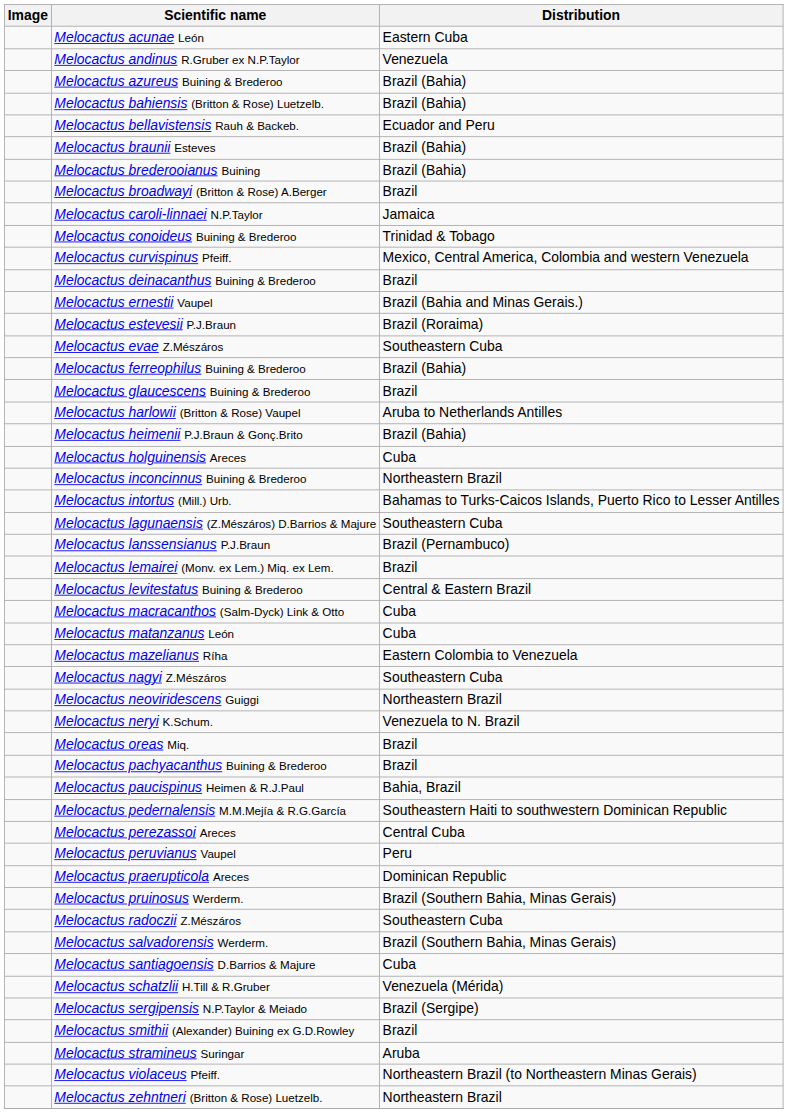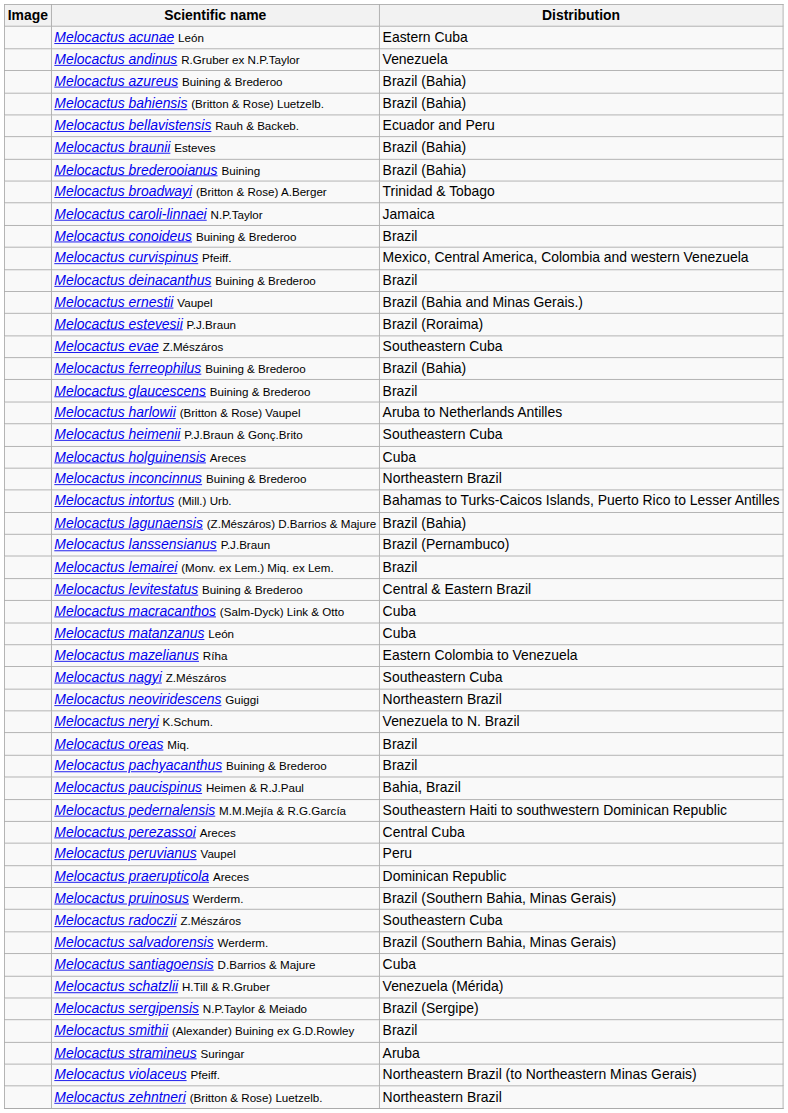 <table class="wikitable collapsible">
 <tr>
 <th>Image</th>
 <th>Scientific name</th>
 <th>Distribution</th>
 </tr>
 <tr>
 <td></td>
 <td><em><a href='#'>Melocactus acunae</a></em> <small>León</small></td>
 <td>Eastern Cuba</td>
 </tr>
 <tr>
 <td></td>
 <td><em><a href='#'>Melocactus andinus</a></em> <small>R.Gruber ex N.P.Taylor</small></td>
 <td>Venezuela</td>
 </tr>
 <tr>
 <td></td>
 <td><em><a href='#'>Melocactus azureus</a></em> <small>Buining & Brederoo</small></td>
 <td>Brazil (Bahia)</td>
 </tr>
 <tr>
 <td></td>
 <td><em><a href='#'>Melocactus bahiensis</a></em> <small>(Britton & Rose) Luetzelb.</small></td>
 <td>Brazil (Bahia)</td>
 </tr>
 <tr>
 <td></td>
 <td><em><a href='#'>Melocactus bellavistensis</a></em> <small>Rauh & Backeb.</small></td>
 <td>Ecuador and Peru</td>
 </tr>
 <tr>
 <td></td>
 <td><em><a href='#'>Melocactus braunii</a></em> <small>Esteves</small></td>
 <td>Brazil (Bahia)</td>
 </tr>
 <tr>
 <td></td>
 <td><em><a href='#'>Melocactus brederooianus</a></em> <small>Buining</small></td>
 <td>Brazil (Bahia)</td>
 </tr>
 <tr>
 <td></td>
 <td><em><a href='#'>Melocactus broadwayi</a></em> <small>(Britton & Rose) A.Berger</small></td>
-<td>Brazil</td>
+<td>Trinidad & Tobago</td>
 </tr>
 <tr>
 <td></td>
 <td><em><a href='#'>Melocactus caroli-linnaei</a></em> <small>N.P.Taylor</small></td>
 <td>Jamaica</td>
 </tr>
 <tr>
 <td></td>
 <td><em><a href='#'>Melocactus conoideus</a></em> <small>Buining & Brederoo</small></td>
-<td>Trinidad & Tobago</td>
+<td>Brazil</td>
 </tr>
 <tr>
 <td></td>
 <td><em><a href='#'>Melocactus curvispinus</a></em> <small>Pfeiff.</small></td>
 <td>Mexico, Central America, Colombia and western Venezuela</td>
 </tr>
 <tr>
 <td></td>
 <td><em><a href='#'>Melocactus deinacanthus</a></em> <small>Buining & Brederoo</small></td>
 <td>Brazil</td>
 </tr>
 <tr>
 <td></td>
 <td><em><a href='#'>Melocactus ernestii</a></em> <small>Vaupel</small></td>
 <td>Brazil (Bahia and Minas Gerais.)</td>
 </tr>
 <tr>
 <td></td>
 <td><em><a href='#'>Melocactus estevesii</a></em> <small>P.J.Braun</small></td>
 <td>Brazil (Roraima)</td>
 </tr>
 <tr>
 <td></td>
 <td><em><a href='#'>Melocactus evae</a></em> <small>Z.Mészáros</small></td>
 <td>Southeastern Cuba</td>
 </tr>
 <tr>
 <td></td>
 <td><em><a href='#'>Melocactus ferreophilus</a></em> <small>Buining & Brederoo</small></td>
 <td>Brazil (Bahia)</td>
 </tr>
 <tr>
 <td></td>
 <td><em><a href='#'>Melocactus glaucescens</a></em> <small>Buining & Brederoo</small></td>
 <td>Brazil</td>
 </tr>
 <tr>
 <td></td>
 <td><em><a href='#'>Melocactus harlowii</a></em> <small>(Britton & Rose) Vaupel</small></td>
 <td>Aruba to Netherlands Antilles</td>
 </tr>
 <tr>
 <td></td>
 <td><em><a href='#'>Melocactus heimenii</a></em> <small>P.J.Braun & Gonç.Brito</small></td>
-<td>Brazil (Bahia)</td>
+<td>Southeastern Cuba</td>
 </tr>
 <tr>
 <td></td>
 <td><em><a href='#'>Melocactus holguinensis</a></em> <small>Areces</small></td>
 <td>Cuba</td>
 </tr>
 <tr>
 <td></td>
 <td><em><a href='#'>Melocactus inconcinnus</a></em> <small>Buining & Brederoo</small></td>
 <td>Northeastern Brazil</td>
 </tr>
 <tr>
 <td></td>
 <td><em><a href='#'>Melocactus intortus</a></em> <small>(Mill.) Urb.</small></td>
 <td>Bahamas to Turks-Caicos Islands, Puerto Rico to Lesser Antilles</td>
 </tr>
 <tr>
 <td></td>
 <td><em><a href='#'>Melocactus lagunaensis</a></em> <small>(Z.Mészáros) D.Barrios & Majure</small></td>
-<td>Southeastern Cuba</td>
+<td>Brazil (Bahia)</td>
 </tr>
 <tr>
 <td></td>
 <td><em><a href='#'>Melocactus lanssensianus</a></em> <small>P.J.Braun</small></td>
 <td>Brazil (Pernambuco)</td>
 </tr>
 <tr>
 <td></td>
 <td><em><a href='#'>Melocactus lemairei</a></em> <small>(Monv. ex Lem.) Miq. ex Lem.</small></td>
 <td>Brazil</td>
 </tr>
 <tr>
 <td></td>
 <td><em><a href='#'>Melocactus levitestatus</a></em> <small>Buining & Brederoo</small></td>
 <td>Central & Eastern Brazil</td>
 </tr>
 <tr>
 <td></td>
 <td><em><a href='#'>Melocactus macracanthos</a></em> <small>(Salm-Dyck) Link & Otto</small></td>
 <td>Cuba</td>
 </tr>
 <tr>
 <td></td>
 <td><em><a href='#'>Melocactus matanzanus</a></em> <small>León</small></td>
 <td>Cuba</td>
 </tr>
 <tr>
 <td></td>
 <td><em><a href='#'>Melocactus mazelianus</a></em> <small>Ríha</small></td>
 <td>Eastern Colombia to Venezuela</td>
 </tr>
 <tr>
 <td></td>
 <td><em><a href='#'>Melocactus nagyi</a></em> <small>Z.Mészáros</small></td>
 <td>Southeastern Cuba</td>
 </tr>
 <tr>
 <td></td>
 <td><em><a href='#'>Melocactus neoviridescens</a></em> <small>Guiggi</small></td>
 <td>Northeastern Brazil</td>
 </tr>
 <tr>
 <td></td>
 <td><em><a href='#'>Melocactus neryi</a></em> <small>K.Schum.</small></td>
 <td>Venezuela to N. Brazil</td>
 </tr>
 <tr>
 <td></td>
 <td><em><a href='#'>Melocactus oreas</a></em> <small>Miq.</small></td>
 <td>Brazil</td>
 </tr>
 <tr>
 <td></td>
 <td><em><a href='#'>Melocactus pachyacanthus</a></em> <small>Buining & Brederoo</small></td>
 <td>Brazil</td>
 </tr>
 <tr>
 <td></td>
 <td><em><a href='#'>Melocactus paucispinus</a></em> <small>Heimen & R.J.Paul</small></td>
 <td>Bahia, Brazil</td>
 </tr>
 <tr>
 <td></td>
 <td><em><a href='#'>Melocactus pedernalensis</a></em> <small>M.M.Mejía & R.G.García</small></td>
 <td>Southeastern Haiti to southwestern Dominican Republic</td>
 </tr>
 <tr>
 <td></td>
 <td><em><a href='#'>Melocactus perezassoi</a></em> <small>Areces</small></td>
 <td>Central Cuba</td>
 </tr>
 <tr>
 <td></td>
 <td><em><a href='#'>Melocactus peruvianus</a></em> <small>Vaupel</small></td>
 <td>Peru</td>
 </tr>
 <tr>
 <td></td>
 <td><em><a href='#'>Melocactus praerupticola</a></em> <small>Areces</small></td>
 <td>Dominican Republic</td>
 </tr>
 <tr>
 <td></td>
 <td><em><a href='#'>Melocactus pruinosus</a></em> <small>Werderm.</small></td>
 <td>Brazil (Southern Bahia, Minas Gerais)</td>
 </tr>
 <tr>
 <td></td>
 <td><em><a href='#'>Melocactus radoczii</a></em> <small>Z.Mészáros</small></td>
 <td>Southeastern Cuba</td>
 </tr>
 <tr>
 <td></td>
 <td><em><a href='#'>Melocactus salvadorensis</a></em> <small>Werderm.</small></td>
 <td>Brazil (Southern Bahia, Minas Gerais)</td>
 </tr>
 <tr>
 <td></td>
 <td><em><a href='#'>Melocactus santiagoensis</a></em> <small>D.Barrios & Majure</small></td>
 <td>Cuba</td>
 </tr>
 <tr>
 <td></td>
 <td><em><a href='#'>Melocactus schatzlii</a></em> <small>H.Till & R.Gruber</small></td>
 <td>Venezuela (Mérida)</td>
 </tr>
 <tr>
 <td></td>
 <td><em><a href='#'>Melocactus sergipensis</a></em> <small>N.P.Taylor & Meiado</small></td>
 <td>Brazil (Sergipe)</td>
 </tr>
 <tr>
 <td></td>
 <td><em><a href='#'>Melocactus smithii</a></em> <small>(Alexander) Buining ex G.D.Rowley</small></td>
 <td>Brazil</td>
 </tr>
 <tr>
 <td></td>
 <td><em><a href='#'>Melocactus stramineus</a></em> <small>Suringar</small></td>
 <td>Aruba</td>
 </tr>
 <tr>
 <td></td>
 <td><em><a href='#'>Melocactus violaceus</a></em> <small>Pfeiff.</small></td>
 <td>Northeastern Brazil (to Northeastern Minas Gerais)</td>
 </tr>
 <tr>
 <td></td>
 <td><em><a href='#'>Melocactus zehntneri</a></em> <small>(Britton & Rose) Luetzelb.</small></td>
 <td>Northeastern Brazil</td>
 </tr>
 <tr>
 </tr>
 </table>
